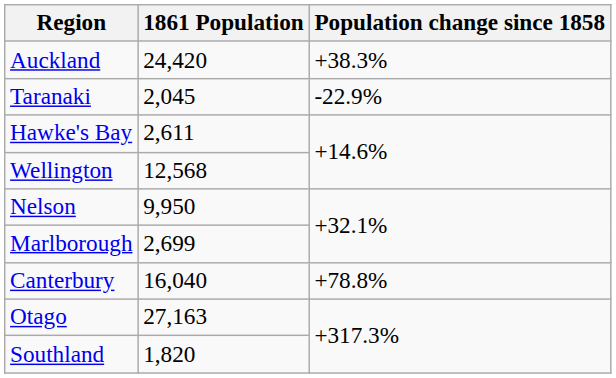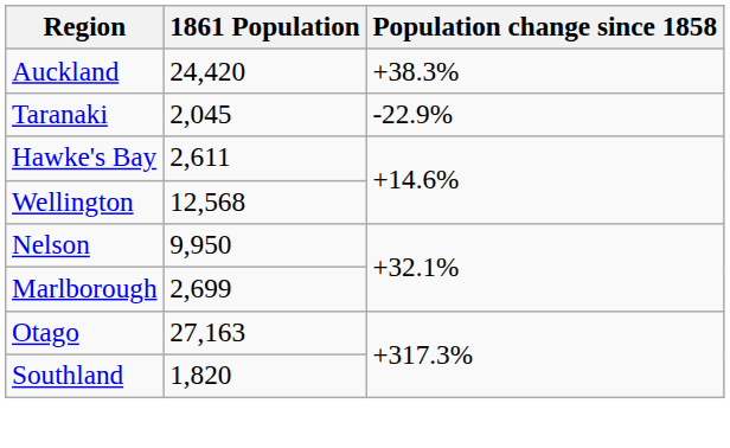 <table class="wikitable">
 <tr>
 <th>Region</th>
 <th>1861 Population</th>
 <th>Population change since 1858</th>
 </tr>
 <tr>
 <td><a href='#'>Auckland</a></td>
 <td>24,420</td>
 <td>+38.3%</td>
 </tr>
 <tr>
 <td><a href='#'>Taranaki</a></td>
 <td>2,045</td>
 <td>-22.9%</td>
 </tr>
 <tr>
 <td><a href='#'>Hawke's Bay</a></td>
 <td>2,611</td>
 <td rowspan="2">+14.6%</td>
 </tr>
 <tr>
 <td><a href='#'>Wellington</a></td>
 <td>12,568</td>
 </tr>
 <tr>
 <td><a href='#'>Nelson</a></td>
 <td>9,950</td>
 <td rowspan="2">+32.1%</td>
 </tr>
 <tr>
 <td><a href='#'>Marlborough</a></td>
 <td>2,699</td>
 </tr>
 <tr>
-<td><a href='#'>Canterbury</a></td>
-<td>16,040</td>
-<td>+78.8%</td>
-</tr>
-<tr>
 <td><a href='#'>Otago</a></td>
 <td>27,163</td>
 <td rowspan="2">+317.3%</td>
 </tr>
 <tr>
 <td><a href='#'>Southland</a></td>
 <td>1,820</td>
 </tr>
 </table>
